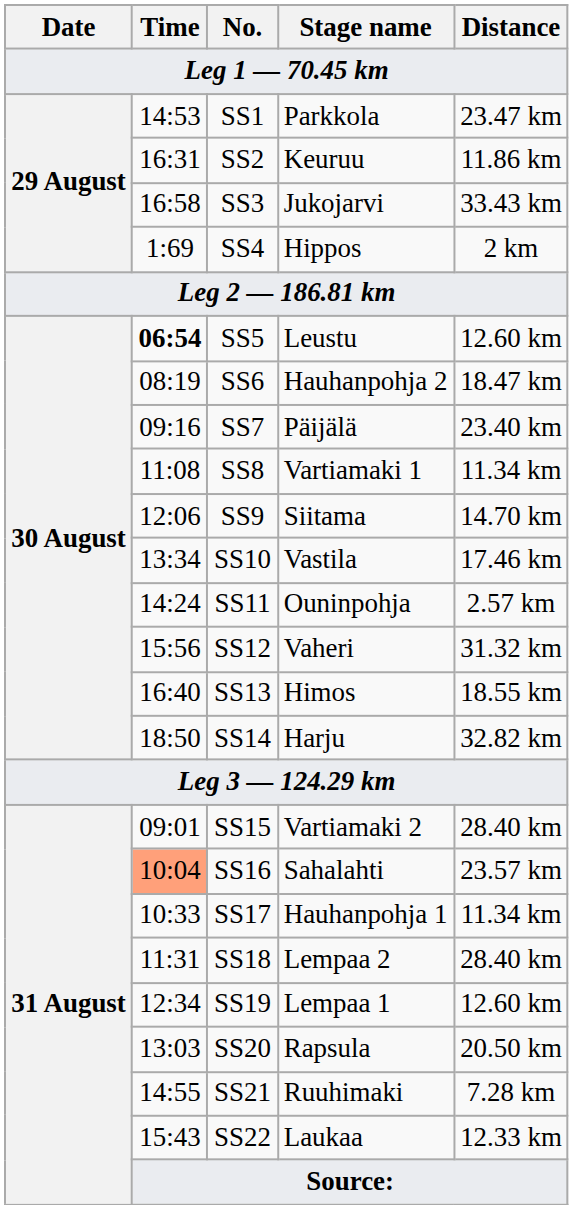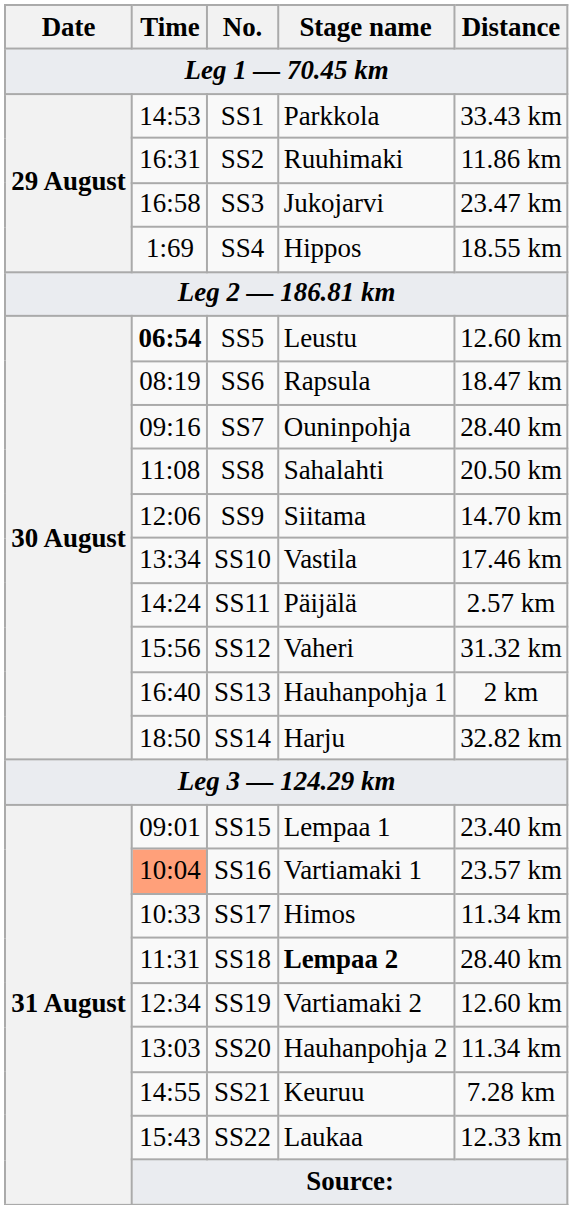 <table class="wikitable" style="font-size: 85%;">
 <tr>
 <th>Date</th>
 <th>Time</th>
 <th>No.</th>
 <th>Stage name</th>
 <th>Distance</th>
 </tr>
 <tr>
 <td style="background-color:#EAECF0; text-align:center" colspan="5"><strong><em>Leg 1 — 70.45 km</em></strong></td>
 </tr>
 <tr>
 <th rowspan="4">29 August</th>
 <td align="center">14:53</td>
 <td align="center">SS1</td>
 <td>Parkkola</td>
-<td align="center">23.47 km</td>
+<td align="center">33.43 km</td>
 </tr>
 <tr>
 <td align="center">16:31</td>
 <td align="center">SS2</td>
-<td>Keuruu</td>
+<td>Ruuhimaki</td>
 <td align="center">11.86 km</td>
 </tr>
 <tr>
 <td align="center">16:58</td>
 <td align="center">SS3</td>
 <td>Jukojarvi</td>
-<td align="center">33.43 km</td>
+<td align="center">23.47 km</td>
 </tr>
 <tr>
 <td align="center">1:69</td>
 <td align="center">SS4</td>
 <td>Hippos</td>
-<td align="center">2 km</td>
+<td align="center">18.55 km</td>
 </tr>
 <tr>
 <td style="background-color:#EAECF0; text-align:center" colspan="5"><strong><em>Leg 2 — 186.81 km</em></strong></td>
 </tr>
 <tr>
 <th rowspan="10">30 August</th>
 <td align="center"><strong>06:54</strong></td>
 <td align="center">SS5</td>
 <td>Leustu</td>
 <td align="center">12.60 km</td>
 </tr>
 <tr>
 <td align="center">08:19</td>
 <td align="center">SS6</td>
-<td>Hauhanpohja 2</td>
+<td>Rapsula</td>
 <td align="center">18.47 km</td>
 </tr>
 <tr>
 <td align="center">09:16</td>
 <td align="center">SS7</td>
-<td>Päijälä</td>
-<td align="center">23.40 km</td>
+<td>Ouninpohja</td>
+<td align="center">28.40 km</td>
 </tr>
 <tr>
 <td align="center">11:08</td>
 <td align="center">SS8</td>
-<td>Vartiamaki 1</td>
-<td align="center">11.34 km</td>
+<td>Sahalahti</td>
+<td align="center">20.50 km</td>
 </tr>
 <tr>
 <td align="center">12:06</td>
 <td align="center">SS9</td>
 <td>Siitama</td>
 <td align="center">14.70 km</td>
 </tr>
 <tr>
 <td align="center">13:34</td>
 <td align="center">SS10</td>
 <td>Vastila</td>
 <td align="center">17.46 km</td>
 </tr>
 <tr>
 <td align="center">14:24</td>
 <td align="center">SS11</td>
-<td>Ouninpohja</td>
+<td>Päijälä</td>
 <td align="center">2.57 km</td>
 </tr>
 <tr>
 <td align="center">15:56</td>
 <td align="center">SS12</td>
 <td>Vaheri</td>
 <td align="center">31.32 km</td>
 </tr>
 <tr>
 <td align="center">16:40</td>
 <td align="center">SS13</td>
-<td>Himos</td>
-<td align="center">18.55 km</td>
+<td>Hauhanpohja 1</td>
+<td align="center">2 km</td>
 </tr>
 <tr>
 <td align="center">18:50</td>
 <td align="center">SS14</td>
 <td>Harju</td>
 <td align="center">32.82 km</td>
 </tr>
 <tr>
 <td style="background-color:#EAECF0; text-align:center" colspan="5"><strong><em>Leg 3 — 124.29 km</em></strong></td>
 </tr>
 <tr>
 <th rowspan="15">31 August</th>
 <td align="center">09:01</td>
 <td align="center">SS15</td>
-<td>Vartiamaki 2</td>
-<td align="center">28.40 km</td>
+<td>Lempaa 1</td>
+<td align="center">23.40 km</td>
 </tr>
 <tr>
 <td align="center" style="background: lightsalmon;">10:04</td>
 <td align="center">SS16</td>
-<td>Sahalahti</td>
+<td>Vartiamaki 1</td>
 <td align="center">23.57 km</td>
 </tr>
 <tr>
 <td align="center">10:33</td>
 <td align="center">SS17</td>
-<td>Hauhanpohja 1</td>
+<td>Himos</td>
 <td align="center">11.34 km</td>
 </tr>
 <tr>
 <td align="center">11:31</td>
 <td align="center">SS18</td>
-<td>Lempaa 2</td>
+<td><strong>Lempaa 2</strong></td>
 <td align="center">28.40 km</td>
 </tr>
 <tr>
 <td align="center">12:34</td>
 <td align="center">SS19</td>
-<td>Lempaa 1</td>
+<td>Vartiamaki 2</td>
 <td align="center">12.60 km</td>
 </tr>
 <tr>
 <td align="center">13:03</td>
 <td align="center">SS20</td>
-<td>Rapsula</td>
-<td align="center">20.50 km</td>
+<td>Hauhanpohja 2</td>
+<td align="center">11.34 km</td>
 </tr>
 <tr>
 <td align="center">14:55</td>
 <td align="center">SS21</td>
-<td>Ruuhimaki</td>
+<td>Keuruu</td>
 <td align="center">7.28 km</td>
 </tr>
 <tr>
 <td align="center">15:43</td>
 <td align="center">SS22</td>
 <td>Laukaa</td>
 <td align="center">12.33 km</td>
 </tr>
 <tr>
 <td style="background-color:#EAECF0; text-align:center" colspan="5"><strong>Source:</strong></td>
 </tr>
 <tr>
 </tr>
 </table>
